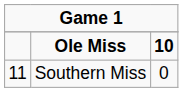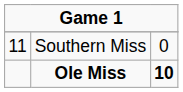 <table class="wikitable">
 <tr style="text-align:center;">
 <td colspan="3"><strong>Game 1</strong></td>
 </tr>
 <tr style="text-align:center;">
 </tr>
 <tr style="text-align:center;">
+<td>11</td>
+<td>Southern Miss</td>
+<td>0</td>
+</tr>
+<tr style="text-align:center;">
 <td></td>
 <td><strong>Ole Miss</strong></td>
 <td><strong>10</strong></td>
 </tr>
-<tr style="text-align:center;">
-<td>11</td>
-<td>Southern Miss</td>
-<td>0</td>
-</tr>
 </table>
